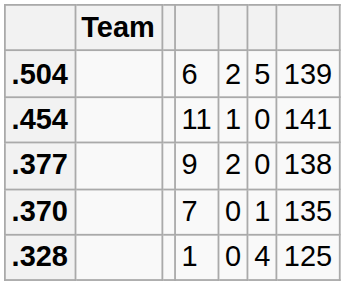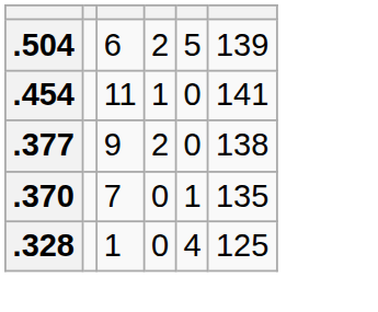 <table class="wikitable sortable">
 <tr>
 <th></th>
-<th class="unsortable">Team</th>
 <th></th>
 <th></th>
 <th></th>
 <th></th>
 <th></th>
 </tr>
 <tr>
 <th>.504</th>
 <td></td>
-<td></td>
 <td>6</td>
 <td>2</td>
 <td>5</td>
 <td>139</td>
 </tr>
 <tr>
 <th>.454</th>
-<td></td>
 <td></td>
 <td>11</td>
 <td>1</td>
 <td>0</td>
 <td>141</td>
 </tr>
 <tr>
 <th>.377</th>
 <td></td>
-<td></td>
 <td>9</td>
 <td>2</td>
 <td>0</td>
 <td>138</td>
 </tr>
 <tr>
 <th>.370</th>
-<td></td>
 <td></td>
 <td>7</td>
 <td>0</td>
 <td>1</td>
 <td>135</td>
 </tr>
 <tr>
 <th>.328</th>
 <td></td>
-<td></td>
 <td>1</td>
 <td>0</td>
 <td>4</td>
 <td>125</td>
 </tr>
 </table>
